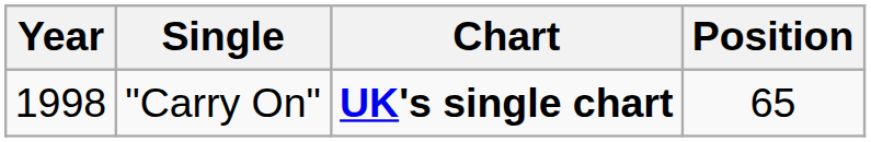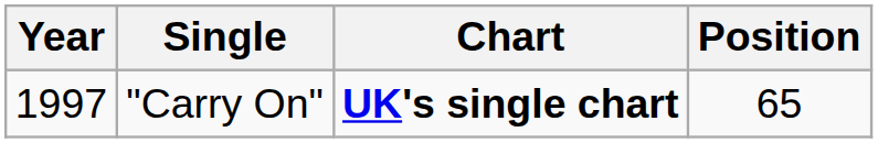 <table class="wikitable">
 <tr>
 <th>Year</th>
 <th>Single</th>
 <th>Chart</th>
 <th>Position</th>
 </tr>
 <tr>
-<td>1998</td>
+<td>1997</td>
 <td>"Carry On"</td>
 <td><strong><a href='#'>UK</a>'s single chart</strong></td>
 <td align="center">65</td>
 </tr>
 </table>
